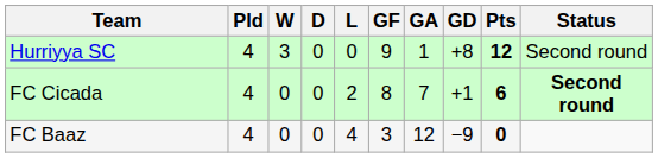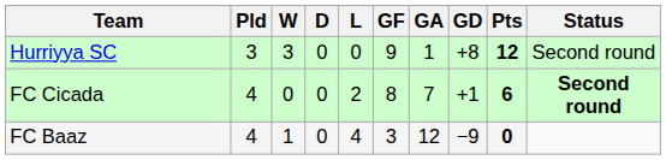 <table class="wikitable" style="text-align:center;">
 <tr>
 <th width=175>Team</th>
 <th width=20 abbr="Played">Pld</th>
 <th width=20 abbr="Won">W</th>
 <th width=20 abbr="Drawn">D</th>
 <th width=20 abbr="Lost">L</th>
 <th width=20 abbr="Goals for">GF</th>
 <th width=20 abbr="Goals against">GA</th>
 <th width=20 abbr="Goal difference">GD</th>
 <th width=20 abbr="Points">Pts</th>
 <th width=100 abbr="Status">Status</th>
 </tr>
 <tr bgcolor=#ccffcc>
 <td align=left><a href='#'>Hurriyya SC</a></td>
-<td>4</td>
+<td>3</td>
 <td>3</td>
 <td>0</td>
 <td>0</td>
 <td>9</td>
 <td>1</td>
 <td>+8</td>
 <td><strong>12</strong></td>
 <td>Second round</td>
 </tr>
 <tr bgcolor=#ccffcc>
 <td align=left>FC Cicada</td>
 <td>4</td>
 <td>0</td>
 <td>0</td>
 <td>2</td>
 <td>8</td>
 <td>7</td>
 <td>+1</td>
 <td><strong>6</strong></td>
 <td><strong>Second round</strong></td>
 </tr>
 <tr bgcolor=#f5f5f5>
 <td align=left>FC Baaz</td>
 <td>4</td>
-<td>0</td>
+<td>1</td>
 <td>0</td>
 <td>4</td>
 <td>3</td>
 <td>12</td>
 <td>−9</td>
 <td><strong>0</strong></td>
 </tr>
 </table>
